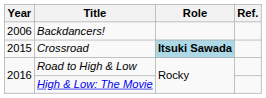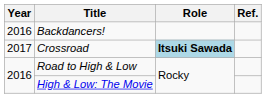 <table class="wikitable">
 <tr>
 <th>Year</th>
 <th>Title</th>
 <th>Role</th>
 <th>Ref.</th>
 </tr>
 <tr>
-<td>2006</td>
+<td>2016</td>
 <td><em>Backdancers!</em></td>
 <td></td>
 <td></td>
 </tr>
 <tr>
-<td>2015</td>
+<td>2017</td>
 <td><em>Crossroad</em></td>
 <td style="background: lightblue;"><strong>Itsuki Sawada</strong></td>
 <td></td>
 </tr>
 <tr>
 <td rowspan="2">2016</td>
 <td><em>Road to High & Low</em></td>
 <td rowspan="2">Rocky</td>
 <td></td>
 </tr>
 <tr>
 <td><em><a href='#'>High & Low: The Movie</a></em></td>
 <td></td>
 </tr>
 </table>
